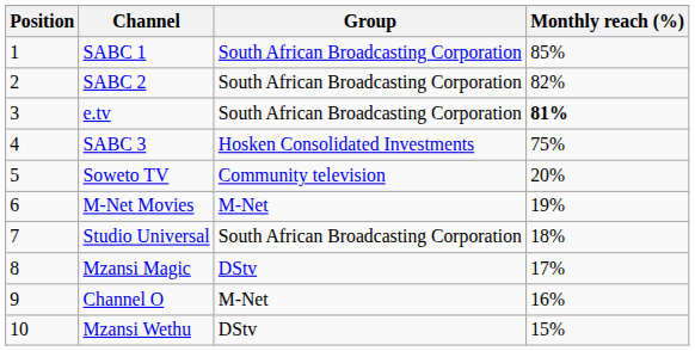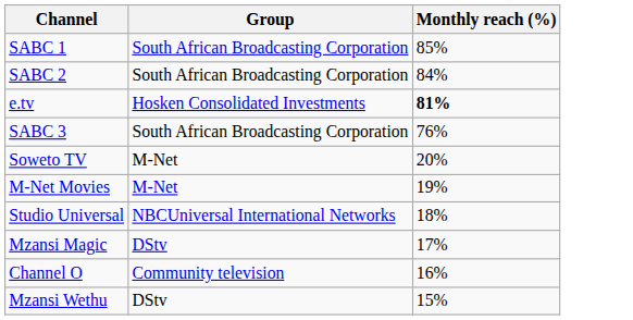 <table class="wikitable sortable" style="font-size: 90%">
 <tr>
-<th>Position</th>
 <th>Channel</th>
 <th>Group</th>
 <th>Monthly reach (%)</th>
 </tr>
 <tr>
-<td>1</td>
 <td><a href='#'>SABC 1</a></td>
 <td><a href='#'>South African Broadcasting Corporation</a></td>
 <td>85%</td>
 </tr>
 <tr>
-<td>2</td>
 <td><a href='#'>SABC 2</a></td>
 <td>South African Broadcasting Corporation</td>
-<td>82%</td>
+<td>84%</td>
 </tr>
 <tr>
-<td>3</td>
 <td><a href='#'>e.tv</a></td>
-<td>South African Broadcasting Corporation</td>
+<td><a href='#'>Hosken Consolidated Investments</a></td>
 <td><strong>81%</strong></td>
 </tr>
 <tr>
-<td>4</td>
 <td><a href='#'>SABC 3</a></td>
-<td><a href='#'>Hosken Consolidated Investments</a></td>
-<td>75%</td>
+<td>South African Broadcasting Corporation</td>
+<td>76%</td>
 </tr>
 <tr>
-<td>5</td>
 <td><a href='#'>Soweto TV</a></td>
-<td><a href='#'>Community television</a></td>
+<td>M-Net</td>
 <td>20%</td>
 </tr>
 <tr>
-<td>6</td>
 <td><a href='#'>M-Net Movies</a></td>
 <td><a href='#'>M-Net</a></td>
 <td>19%</td>
 </tr>
 <tr>
-<td>7</td>
 <td><a href='#'>Studio Universal</a></td>
-<td>South African Broadcasting Corporation</td>
+<td><a href='#'>NBCUniversal International Networks</a></td>
 <td>18%</td>
 </tr>
 <tr>
-<td>8</td>
 <td><a href='#'>Mzansi Magic</a></td>
 <td><a href='#'>DStv</a></td>
 <td>17%</td>
 </tr>
 <tr>
-<td>9</td>
 <td><a href='#'>Channel O</a></td>
-<td>M-Net</td>
+<td><a href='#'>Community television</a></td>
 <td>16%</td>
 </tr>
 <tr>
-<td>10</td>
 <td><a href='#'>Mzansi Wethu</a></td>
 <td>DStv</td>
 <td>15%</td>
 </tr>
 </table>
